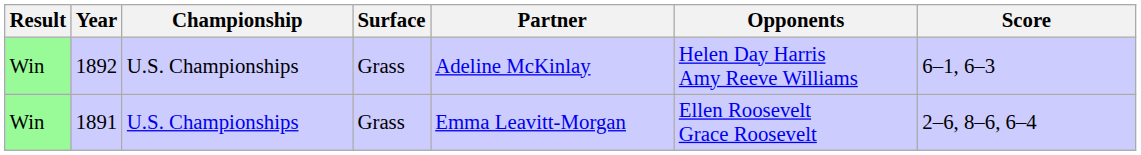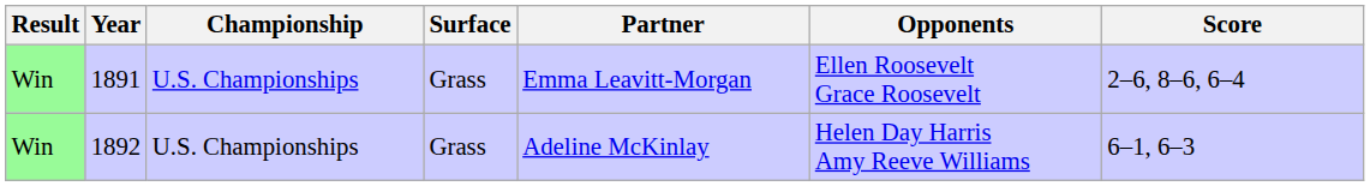 <table class="sortable wikitable">
 <tr>
 <th style="width:40px">Result</th>
 <th style="width:30px">Year</th>
 <th style="width:170px">Championship</th>
 <th style="width:50px">Surface</th>
 <th style="width:180px">Partner</th>
 <th style="width:180px">Opponents</th>
 <th style="width:160px" class="unsortable">Score</th>
 </tr>
 <tr style="background:#ccf;">
 <td style="background:#98fb98;">Win</td>
+<td>1891</td>
+<td><a href='#'>U.S. Championships</a></td>
+<td>Grass</td>
+<td> <a href='#'>Emma Leavitt-Morgan</a></td>
+<td> <a href='#'>Ellen Roosevelt</a><br> <a href='#'>Grace Roosevelt</a></td>
+<td>2–6, 8–6, 6–4</td>
+</tr>
+<tr style="background:#ccf;">
+<td style="background:#98fb98;">Win</td>
 <td>1892</td>
 <td>U.S. Championships</td>
 <td>Grass</td>
 <td> <a href='#'>Adeline McKinlay</a></td>
 <td> <a href='#'>Helen Day Harris</a><br> <a href='#'>Amy Reeve Williams</a></td>
 <td>6–1, 6–3</td>
 </tr>
-<tr style="background:#ccf;">
-<td style="background:#98fb98;">Win</td>
-<td>1891</td>
-<td><a href='#'>U.S. Championships</a></td>
-<td>Grass</td>
-<td> <a href='#'>Emma Leavitt-Morgan</a></td>
-<td> <a href='#'>Ellen Roosevelt</a><br> <a href='#'>Grace Roosevelt</a></td>
-<td>2–6, 8–6, 6–4</td>
-</tr>
 </table>
